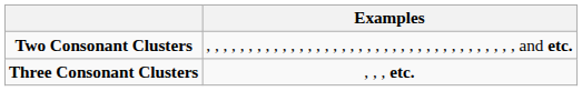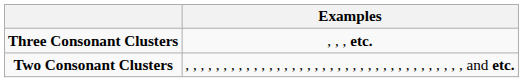 <table class="wikitable" style="text-align: center;">
 <tr>
 <th></th>
 <th>Examples</th>
 </tr>
 <tr>
+<td><strong>Three Consonant Clusters</strong></td>
+<td>,  , ,  <strong>etc.</strong></td>
+</tr>
+<tr>
 <td><strong>Two Consonant Clusters</strong></td>
 <td>, , , , , , , , , , , , , , , ,  , , ,  , , , , , , , , , , , , , , , , , ,  and  <strong>etc.</strong></td>
 </tr>
-<tr>
-<td><strong>Three Consonant Clusters</strong></td>
-<td>,  , ,  <strong>etc.</strong></td>
-</tr>
 </table>
